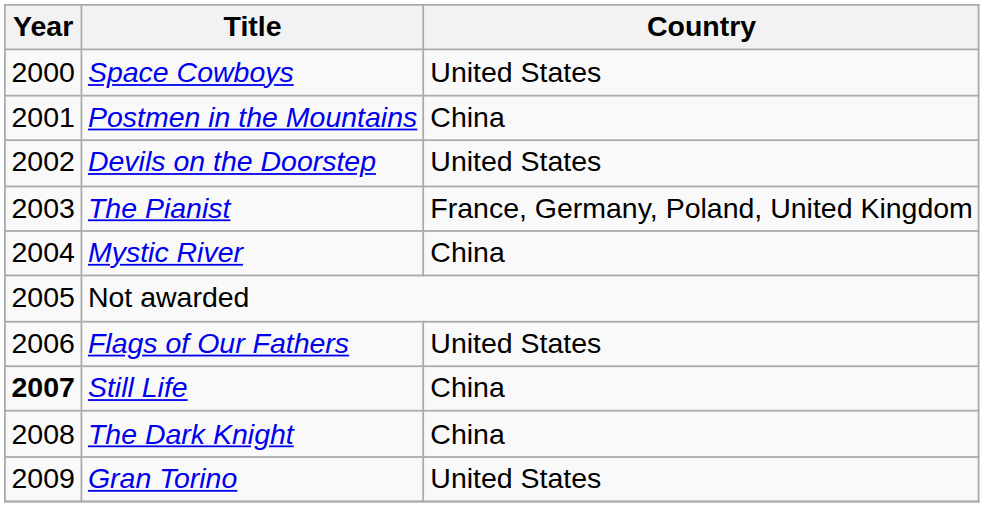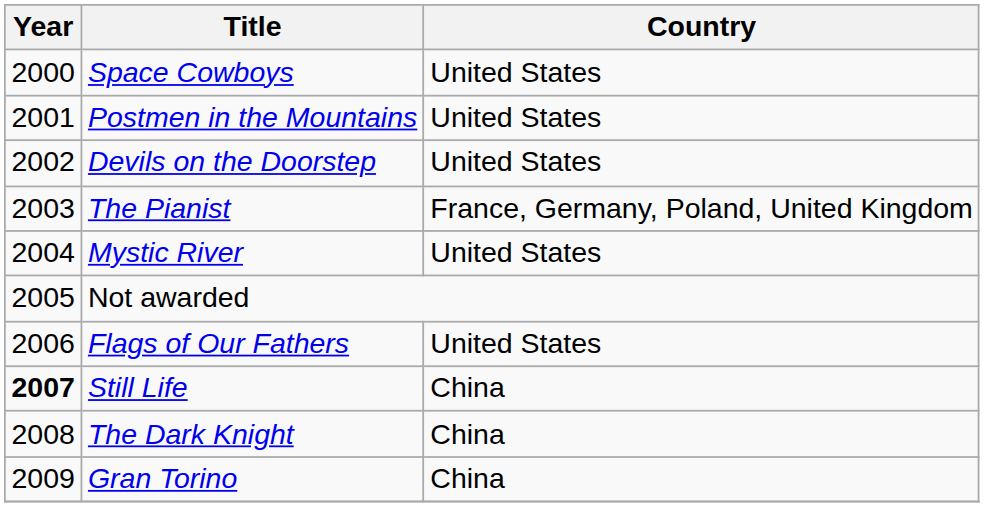 <table class="wikitable">
 <tr>
 <th>Year</th>
 <th>Title</th>
 <th>Country</th>
 </tr>
 <tr>
 <td>2000</td>
 <td><em><a href='#'>Space Cowboys</a></em></td>
 <td>United States</td>
 </tr>
 <tr>
 <td>2001</td>
 <td><em><a href='#'>Postmen in the Mountains</a></em></td>
-<td>China</td>
+<td>United States</td>
 </tr>
 <tr>
 <td>2002</td>
 <td><em><a href='#'>Devils on the Doorstep</a></em></td>
 <td>United States</td>
 </tr>
 <tr>
 <td>2003</td>
 <td><em><a href='#'>The Pianist</a></em></td>
 <td>France, Germany, Poland, United Kingdom</td>
 </tr>
 <tr>
 <td>2004</td>
 <td><em><a href='#'>Mystic River</a></em></td>
-<td>China</td>
+<td>United States</td>
 </tr>
 <tr>
 <td>2005</td>
 <td colspan="2">Not awarded</td>
 </tr>
 <tr>
 <td>2006</td>
 <td><em><a href='#'>Flags of Our Fathers</a></em></td>
 <td>United States</td>
 </tr>
 <tr>
 <td><strong>2007</strong></td>
 <td><em><a href='#'>Still Life</a></em></td>
 <td>China</td>
 </tr>
 <tr>
 <td>2008</td>
 <td><em><a href='#'>The Dark Knight</a></em></td>
 <td>China</td>
 </tr>
 <tr>
 <td>2009</td>
 <td><em><a href='#'>Gran Torino</a></em></td>
-<td>United States</td>
+<td>China</td>
 </tr>
 <tr>
 </tr>
 </table>
